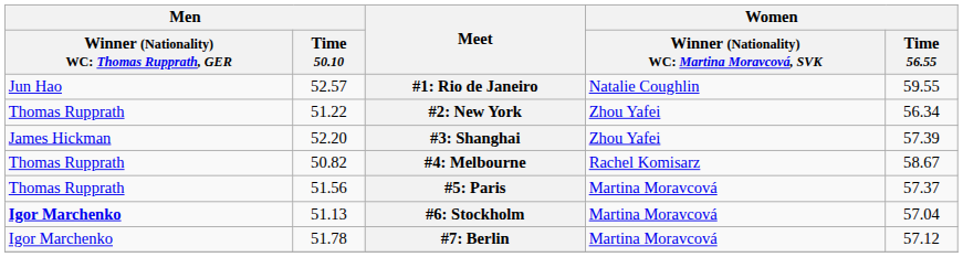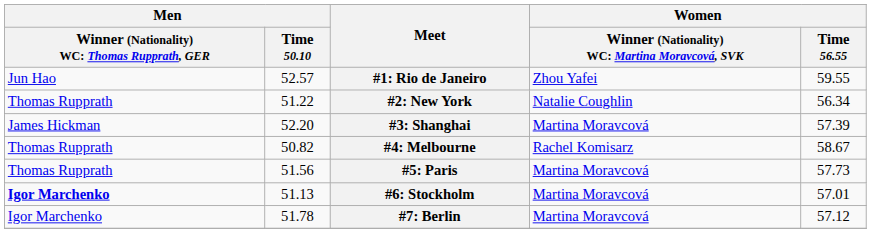 <table class=wikitable width="75%">
 <tr>
 <th colspan="2">Men</th>
 <th rowspan="2">Meet</th>
 <th colspan="2">Women</th>
 </tr>
 <tr>
 <th>Winner <small>(Nationality) <br> WC: <em><a href='#'>Thomas Rupprath</a>, GER</em> </small></th>
 <th>Time <small><br> <em>50.10</em> </small></th>
 <th>Winner <small>(Nationality) <br> WC: <em><a href='#'>Martina Moravcová</a>, SVK</em> </small></th>
 <th>Time <small><br> <em>56.55</em> </small></th>
 </tr>
 <tr>
 <td> <a href='#'>Jun Hao</a></td>
 <td align=center>52.57</td>
 <th>#1: Rio de Janeiro</th>
-<td> <a href='#'>Natalie Coughlin</a></td>
+<td> <a href='#'>Zhou Yafei</a></td>
 <td align=center>59.55</td>
 </tr>
 <tr>
 <td> <a href='#'>Thomas Rupprath</a></td>
 <td align=center>51.22</td>
 <th>#2: New York</th>
-<td> <a href='#'>Zhou Yafei</a></td>
+<td> <a href='#'>Natalie Coughlin</a></td>
 <td align=center>56.34</td>
 </tr>
 <tr>
 <td> <a href='#'>James Hickman</a></td>
 <td align=center>52.20</td>
 <th>#3: Shanghai</th>
-<td> <a href='#'>Zhou Yafei</a></td>
+<td> <a href='#'>Martina Moravcová</a></td>
 <td align=center>57.39</td>
 </tr>
 <tr>
 <td> <a href='#'>Thomas Rupprath</a></td>
 <td align=center>50.82</td>
 <th>#4: Melbourne</th>
 <td> <a href='#'>Rachel Komisarz</a></td>
 <td align=center>58.67</td>
 </tr>
 <tr>
 <td> <a href='#'>Thomas Rupprath</a></td>
 <td align=center>51.56</td>
 <th>#5: Paris</th>
 <td> <a href='#'>Martina Moravcová</a></td>
-<td align=center>57.37</td>
+<td align=center>57.73</td>
 </tr>
 <tr>
 <td><strong> <a href='#'>Igor Marchenko</a></strong></td>
 <td align=center>51.13</td>
 <th>#6: Stockholm</th>
 <td> <a href='#'>Martina Moravcová</a></td>
-<td align=center>57.04</td>
+<td align=center>57.01</td>
 </tr>
 <tr>
 <td> <a href='#'>Igor Marchenko</a></td>
 <td align=center>51.78</td>
 <th>#7: Berlin</th>
 <td> <a href='#'>Martina Moravcová</a></td>
 <td align=center>57.12</td>
 </tr>
 <tr>
 </tr>
 </table>
